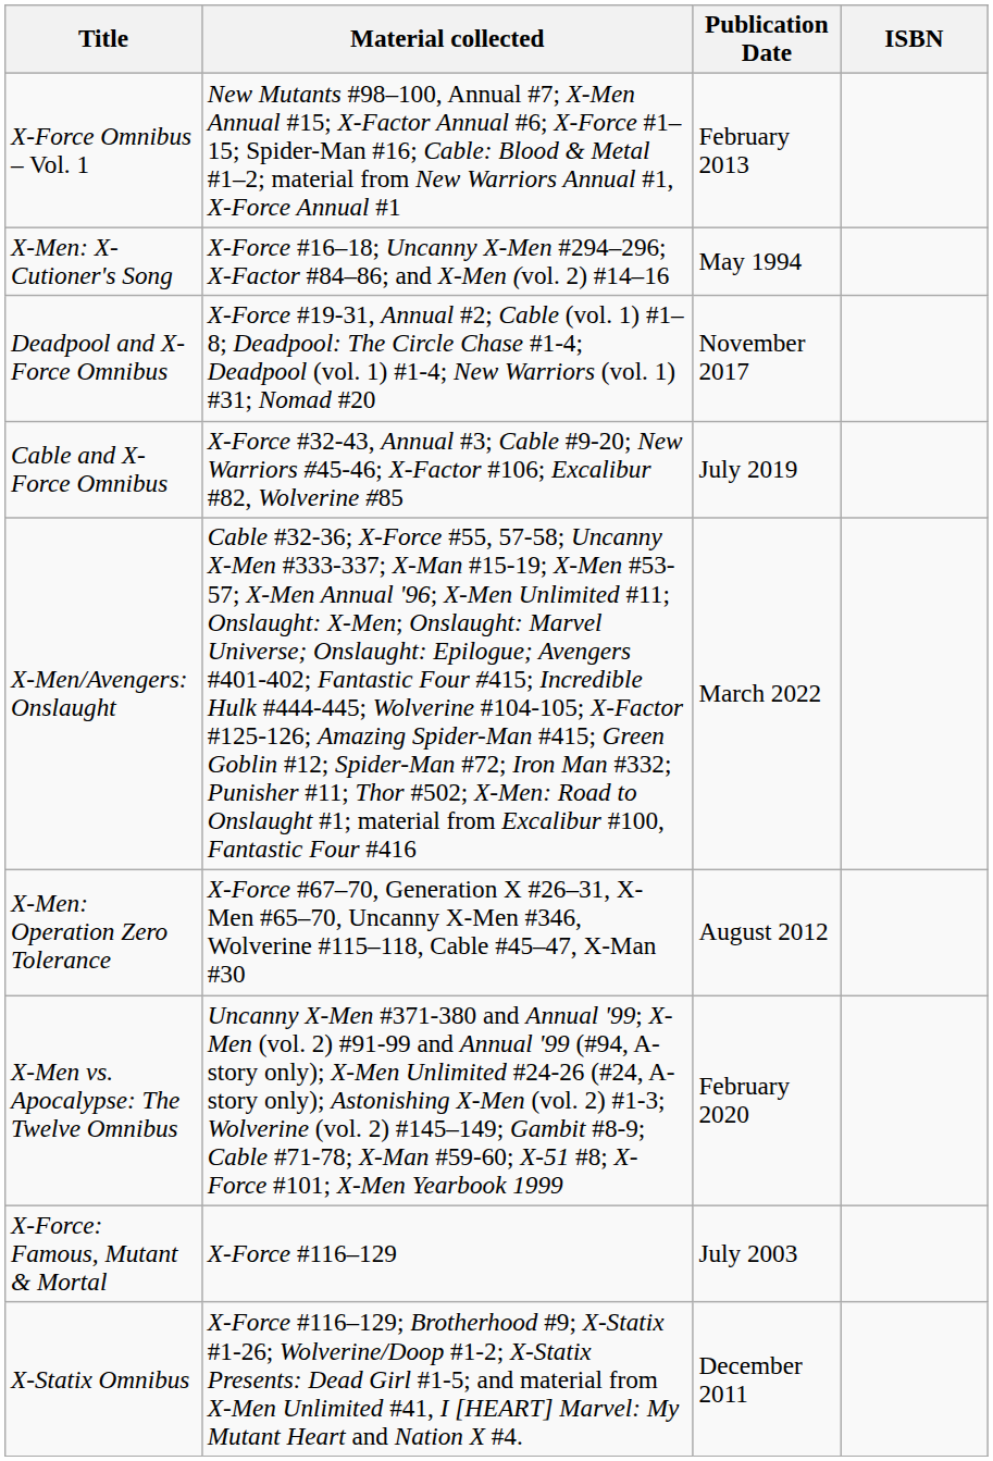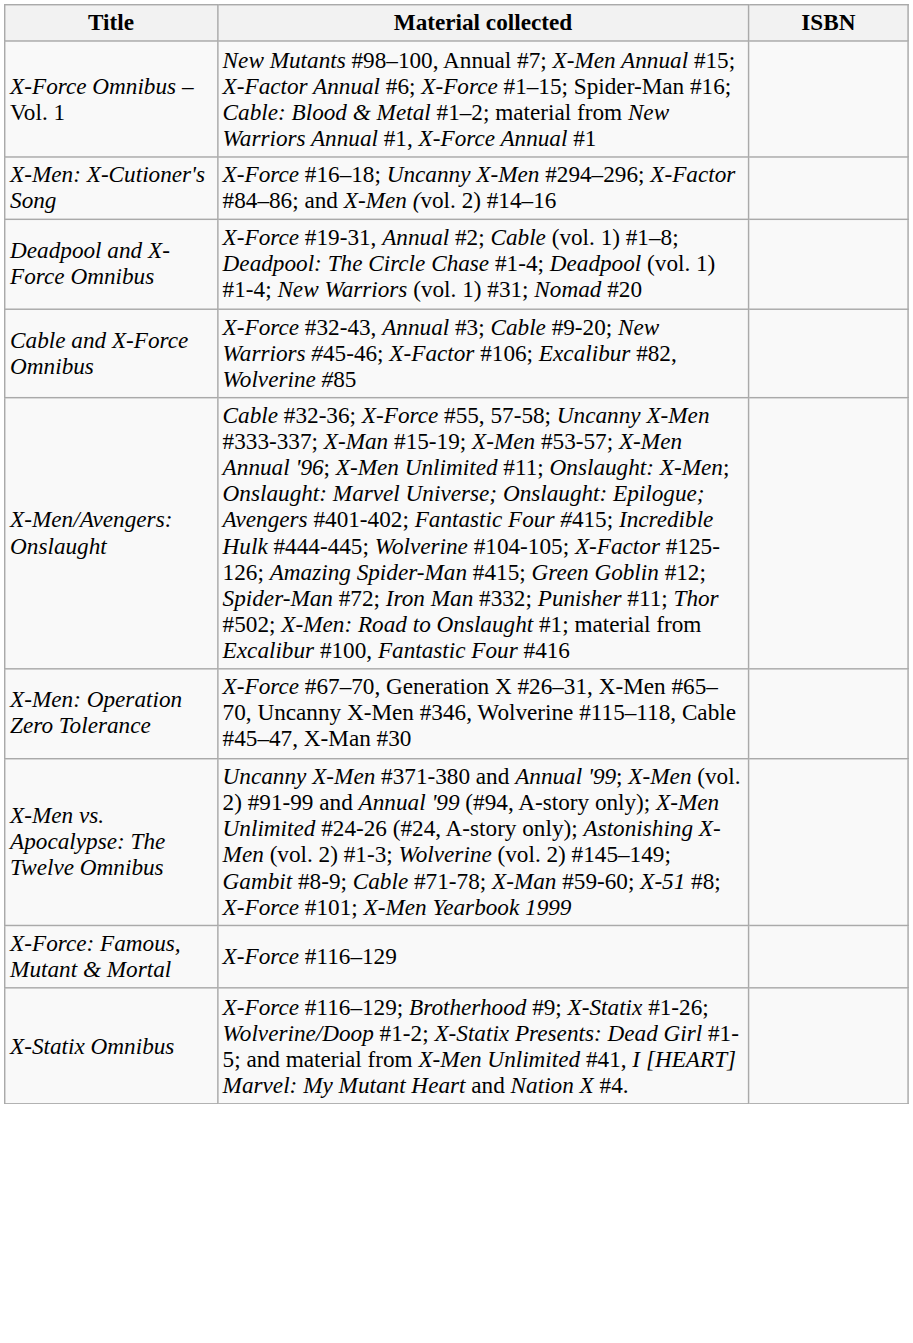 <table class="wikitable" style="text-align:left;" width="100%">
 <tr>
 <th width="20%">Title</th>
 <th width="50%">Material collected</th>
-<th width="15%">Publication Date</th>
 <th width="15%">ISBN</th>
 </tr>
 <tr>
 <td><em>X-Force Omnibus</em> – Vol. 1</td>
 <td><em>New Mutants</em> #98–100, Annual #7; <em>X-Men Annual</em> #15; <em>X-Factor Annual</em> #6; <em>X-Force</em> #1–15; Spider-Man #16; <em>Cable: Blood & Metal</em> #1–2; material from <em>New Warriors Annual</em> #1, <em>X-Force Annual</em> #1</td>
-<td>February 2013</td>
 <td></td>
 </tr>
 <tr>
 <td><em>X-Men: X-Cutioner's Song</em></td>
 <td><em>X-Force</em> #16–18; <em>Uncanny X-Men</em> #294–296; <em>X-Factor</em> #84–86; and <em>X-Men (</em>vol. 2) #14–16</td>
-<td>May 1994</td>
 <td></td>
 </tr>
 <tr>
 <td><em>Deadpool and X-Force Omnibus</em></td>
 <td><em>X-Force</em> #19-31, <em>Annual</em> #2; <em>Cable</em> (vol. 1) #1–8; <em>Deadpool: The Circle Chase</em> #1-4; <em>Deadpool</em> (vol. 1) #1-4; <em>New Warriors</em> (vol. 1) #31; <em>Nomad</em> #20</td>
-<td>November 2017</td>
 <td></td>
 </tr>
 <tr>
 <td><em>Cable and X-Force Omnibus</em></td>
 <td><em>X-Force</em> #32-43, <em>Annual</em> #3; <em>Cable</em> #9-20; <em>New Warriors #</em>45-46; <em>X-Factor</em> #106; <em>Excalibur</em> #82, <em>Wolverine #</em>85</td>
-<td>July 2019</td>
 <td></td>
 </tr>
 <tr>
 <td><em>X-Men/Avengers: Onslaught</em></td>
 <td><em>Cable</em> #32-36; <em>X-Force</em> #55, 57-58; <em>Uncanny X-Men</em> #333-337; <em>X-Man</em> #15-19; <em>X-Men</em> #53-57; <em>X-Men Annual '96</em>; <em>X-Men Unlimited</em> #11; <em>Onslaught: X-Men</em>; <em>Onslaught: Marvel Universe; Onslaught: Epilogue; Avengers</em> #401-402; <em>Fantastic Four #</em>415; <em>Incredible Hulk</em> #444-445; <em>Wolverine</em> #104-105; <em>X-Factor</em> #125-126; <em>Amazing Spider-Man</em> #415; <em>Green Goblin</em> #12; <em>Spider-Man</em> #72; <em>Iron Man</em> #332; <em>Punisher</em> #11; <em>Thor</em> #502; <em>X-Men: Road to Onslaught</em> #1; material from <em>Excalibur</em> #100, <em>Fantastic Four</em> #416</td>
-<td>March 2022</td>
 <td></td>
 </tr>
 <tr>
 <td><em>X-Men: Operation Zero Tolerance</em></td>
 <td><em>X-Force</em> #67–70, Generation X #26–31, X-Men #65–70, Uncanny X-Men #346, Wolverine #115–118, Cable #45–47, X-Man #30</td>
-<td>August 2012</td>
 <td></td>
 </tr>
 <tr>
 <td><em>X-Men vs. Apocalypse: The Twelve Omnibus</em></td>
 <td><em>Uncanny X-Men</em> #371-380 and <em>Annual '99</em>; <em>X-Men</em> (vol. 2) #91-99 and <em>Annual '99</em> (#94, A-story only); <em>X-Men Unlimited</em> #24-26 (#24, A-story only); <em>Astonishing X-Men</em> (vol. 2) #1-3; <em>Wolverine</em> (vol. 2) #145–149; <em>Gambit</em> #8-9; <em>Cable</em> #71-78; <em>X-Man</em> #59-60; <em>X-51</em> #8; <em>X-Force</em> #101; <em>X-Men Yearbook 1999</em></td>
-<td>February 2020</td>
 <td></td>
 </tr>
 <tr>
 <td><em>X-Force: Famous, Mutant & Mortal</em></td>
 <td><em>X-Force</em> #116–129</td>
-<td>July 2003</td>
 <td></td>
 </tr>
 <tr>
 <td><em>X-Statix Omnibus</em></td>
 <td><em>X-Force</em> #116–129; <em>Brotherhood</em> #9; <em>X-Statix</em> #1-26; <em>Wolverine/Doop</em> #1-2; <em>X-Statix Presents: Dead Girl</em> #1-5; and material from <em>X-Men Unlimited</em> #41, <em>I [HEART] Marvel: My Mutant Heart</em> and <em>Nation X</em> #4.</td>
-<td>December 2011</td>
 <td></td>
 </tr>
 </table>
